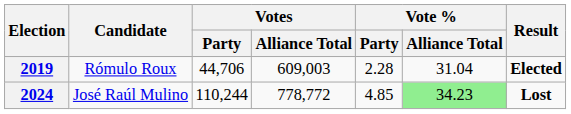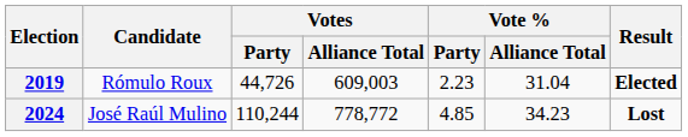 <table class="wikitable" style="text-align: center;">
 <tr>
 <th rowspan="2">Election</th>
 <th rowspan="2">Candidate</th>
 <th colspan="2">Votes</th>
 <th colspan="2">Vote %</th>
 <th rowspan="2">Result</th>
 </tr>
 <tr>
 <th>Party</th>
 <th>Alliance Total</th>
 <th>Party</th>
 <th>Alliance Total</th>
 </tr>
 <tr>
 <th><a href='#'>2019</a></th>
 <td><a href='#'>Rómulo Roux</a></td>
-<td>44,706</td>
+<td>44,726</td>
 <td>609,003</td>
-<td>2.28</td>
+<td>2.23</td>
 <td>31.04</td>
 <td> <strong>Elected</strong></td>
 </tr>
 <tr>
 <th><a href='#'>2024</a></th>
 <td><a href='#'>José Raúl Mulino</a></td>
 <td>110,244</td>
 <td>778,772</td>
 <td>4.85</td>
-<td style="background: lightgreen;">34.23</td>
+<td>34.23</td>
 <td> <strong>Lost</strong></td>
 </tr>
 </table>
